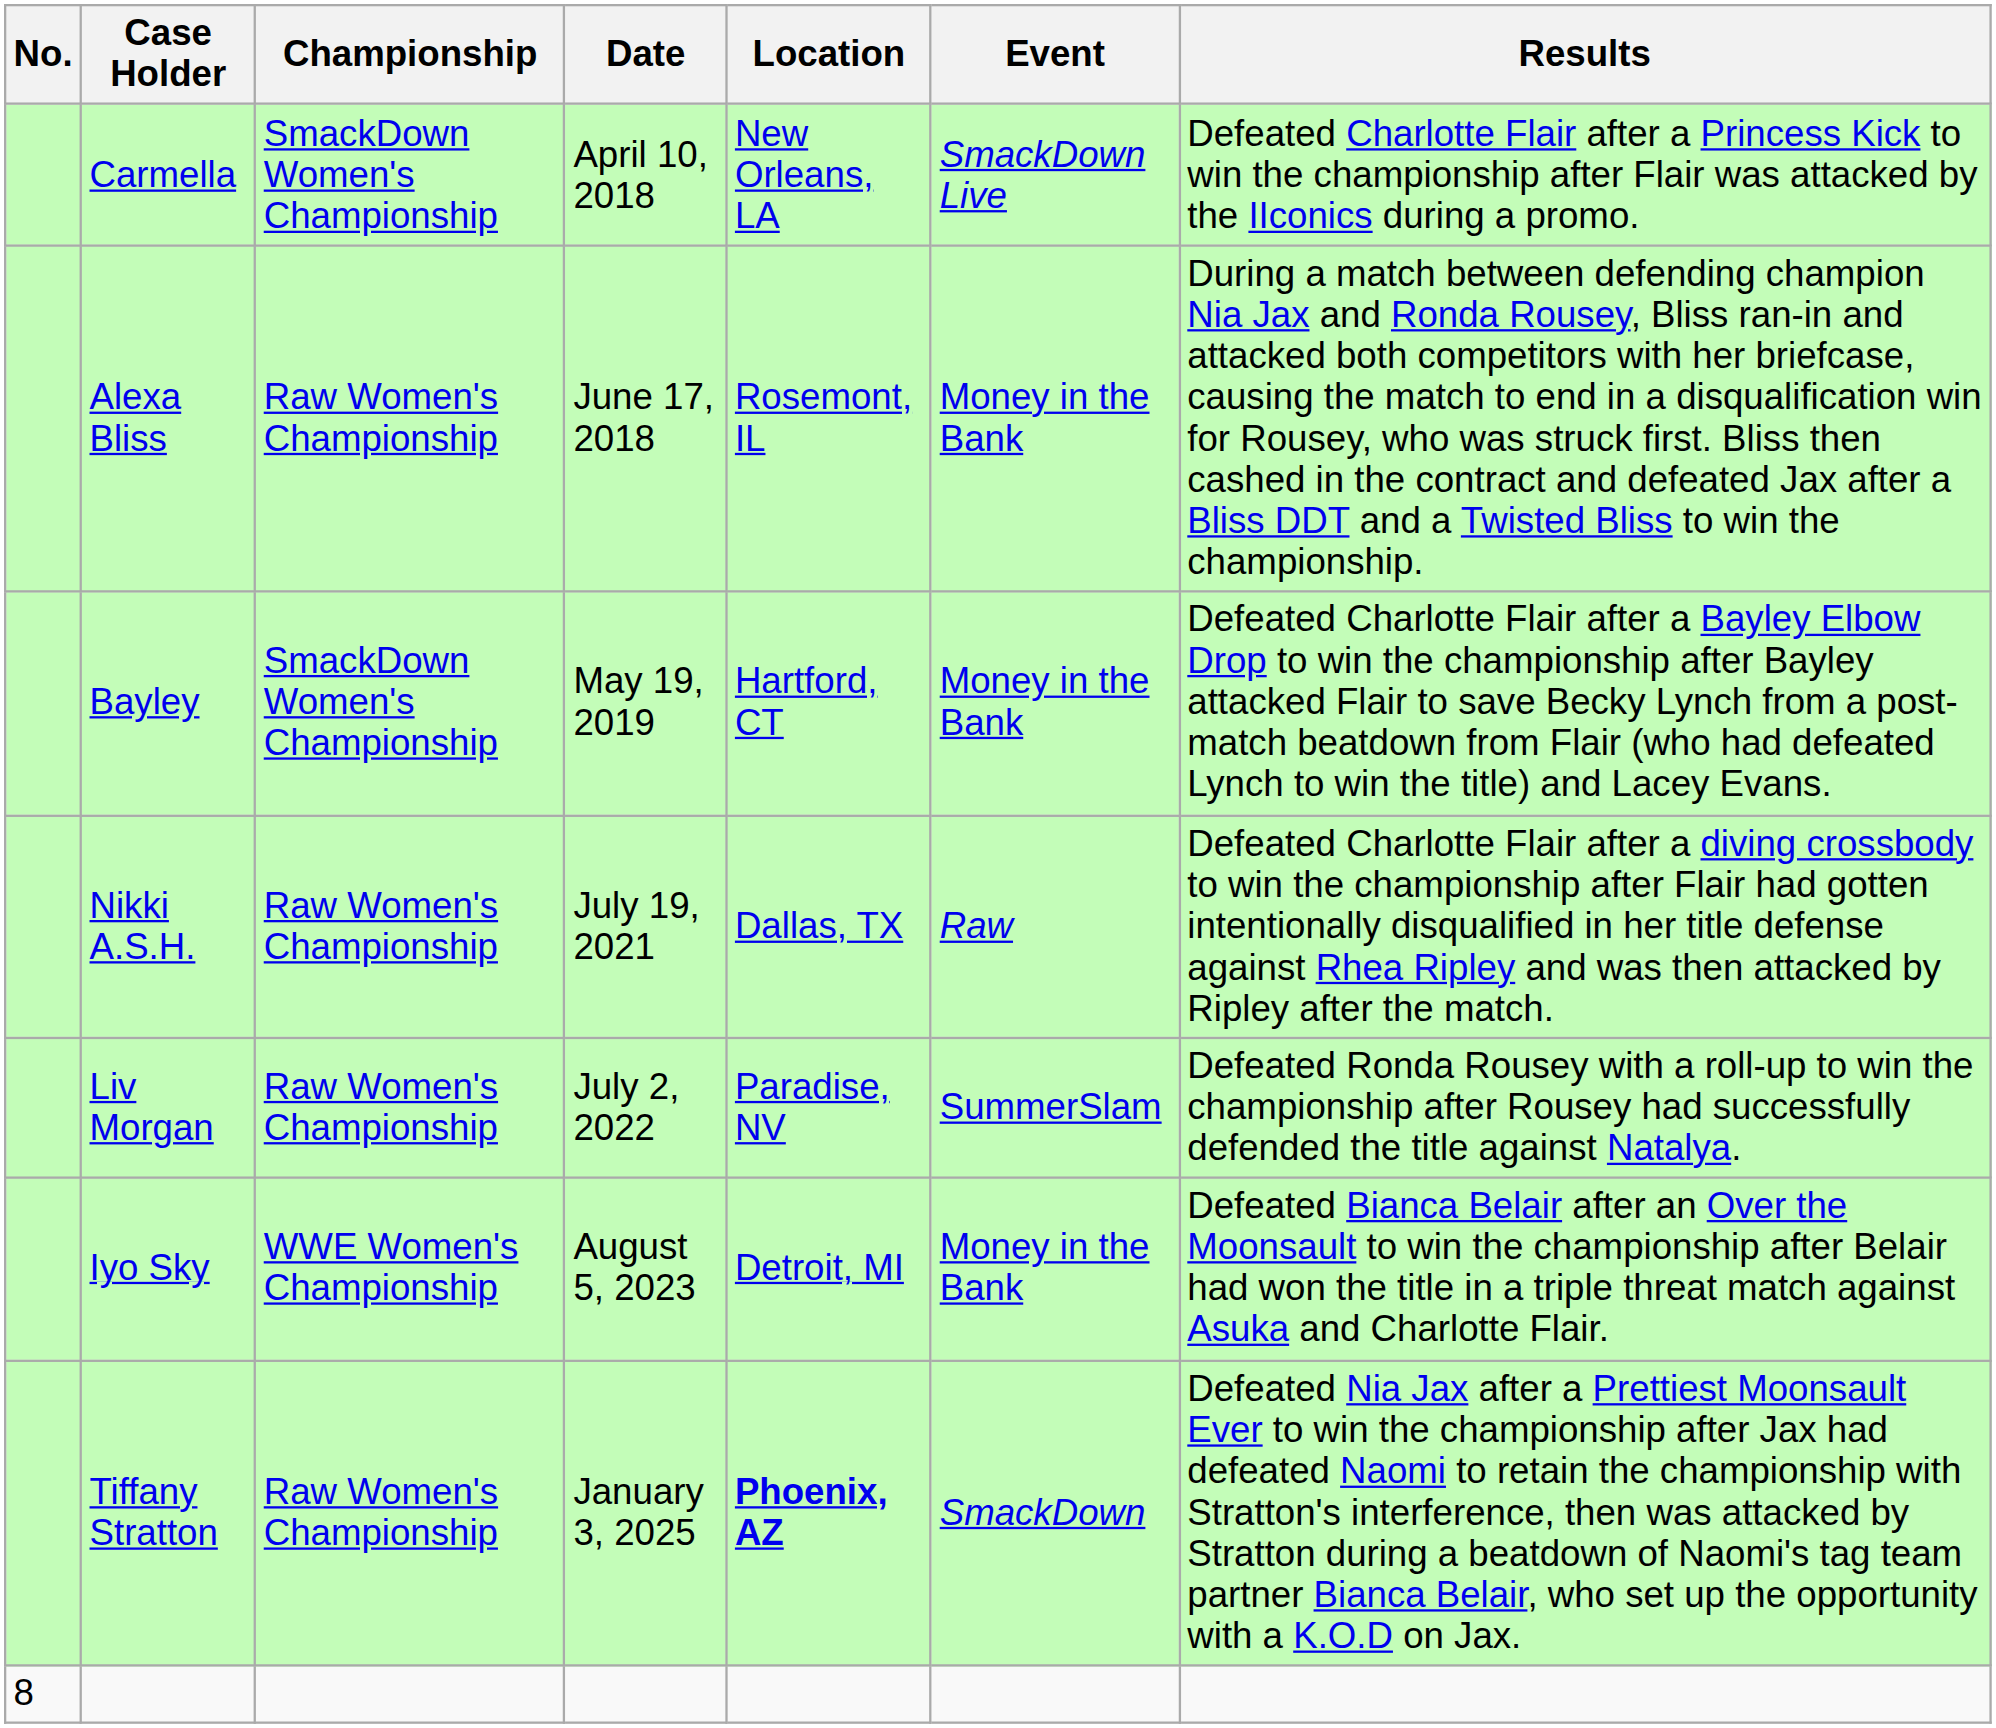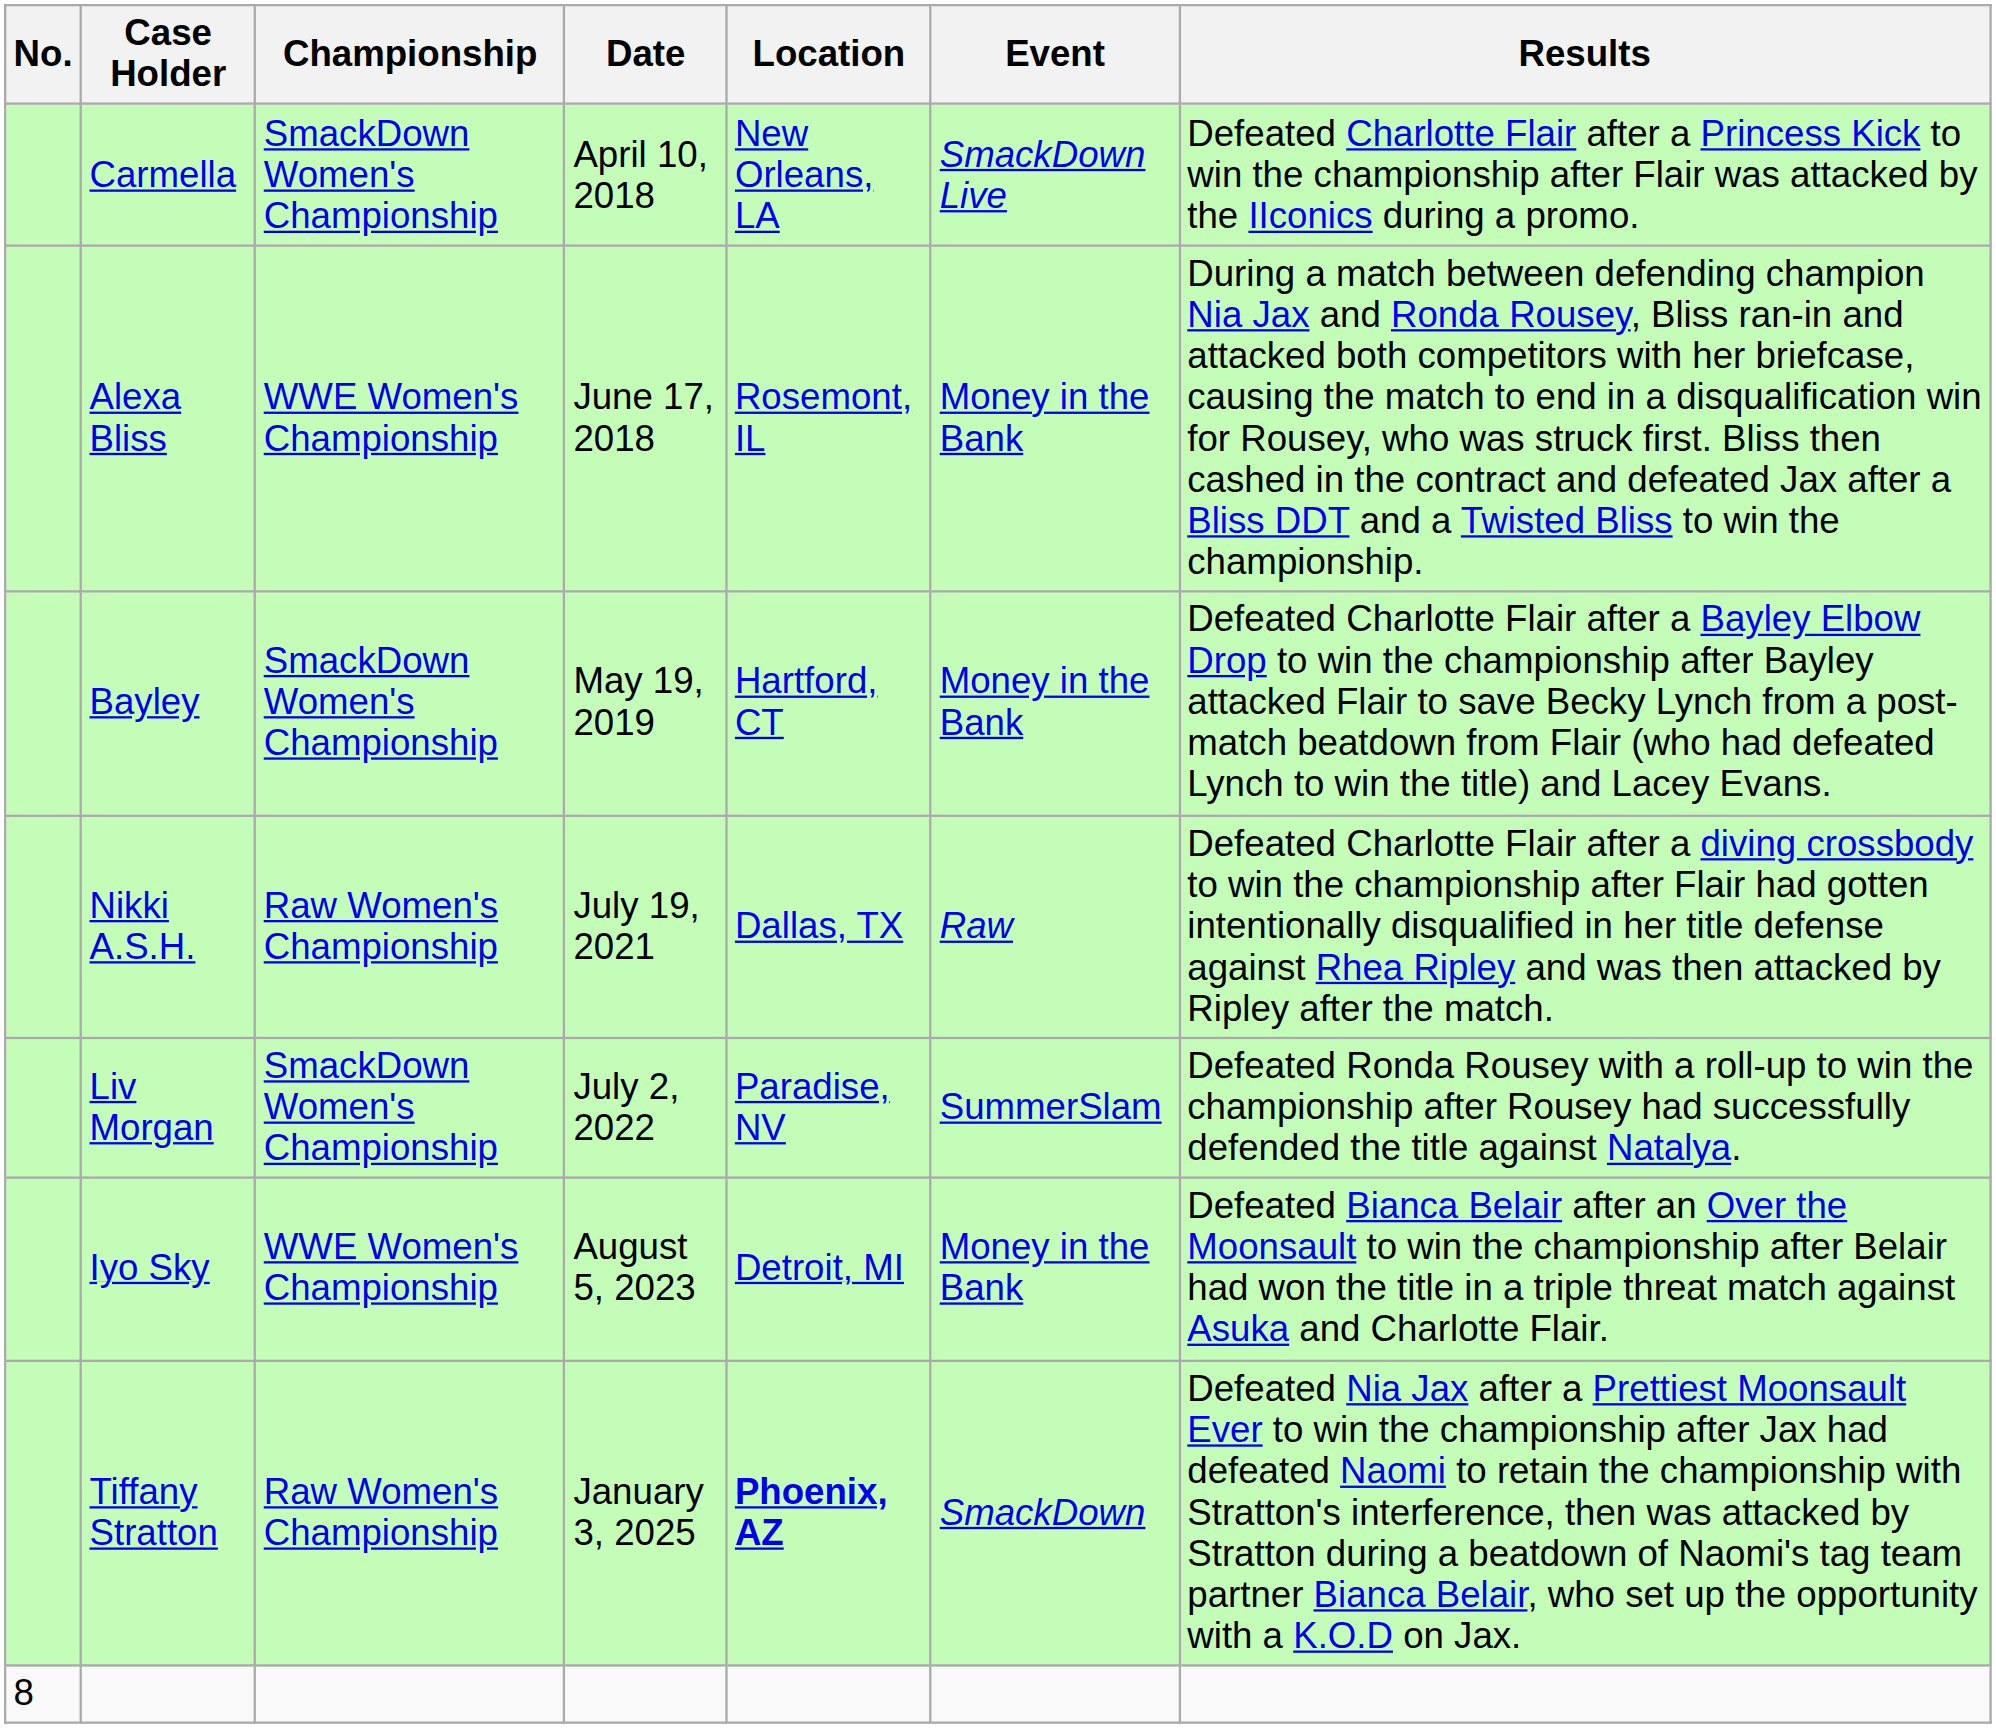 <table class="wikitable plainrowheaders sortable">
 <tr>
 <th scope=col>No.</th>
 <th scope=col>Case Holder</th>
 <th scope=col>Championship</th>
 <th scope=col>Date</th>
 <th scope=col>Location</th>
 <th scope=col>Event</th>
 <th scope=col>Results</th>
 </tr>
 <tr align= bgcolor=#ccffcc style="background:#c3fdb8;">
 <td></td>
 <td><a href='#'>Carmella</a></td>
 <td><a href='#'>SmackDown Women's Championship</a></td>
 <td>April 10, 2018</td>
 <td><a href='#'>New Orleans, LA</a></td>
 <td><em><a href='#'>SmackDown Live</a></em></td>
 <td>Defeated <a href='#'>Charlotte Flair</a> after a <a href='#'>Princess Kick</a> to win the championship after Flair was attacked by the <a href='#'>IIconics</a> during a promo.</td>
 </tr>
 <tr align= bgcolor=#ccffcc style="background:#c3fdb8;">
 <td></td>
 <td><a href='#'>Alexa Bliss</a></td>
-<td><a href='#'>Raw Women's Championship</a></td>
+<td><a href='#'>WWE Women's Championship</a></td>
 <td>June 17, 2018</td>
 <td><a href='#'>Rosemont, IL</a></td>
 <td><a href='#'>Money in the Bank</a></td>
 <td>During a match between defending champion <a href='#'>Nia Jax</a> and <a href='#'>Ronda Rousey</a>, Bliss ran-in and attacked both competitors with her briefcase, causing the match to end in a disqualification win for Rousey, who was struck first. Bliss then cashed in the contract and defeated Jax after a <a href='#'>Bliss DDT</a> and a <a href='#'>Twisted Bliss</a> to win the championship.</td>
 </tr>
 <tr align= bgcolor=#ccffcc style="background:#c3fdb8;">
 <td></td>
 <td><a href='#'>Bayley</a></td>
 <td><a href='#'>SmackDown Women's Championship</a></td>
 <td>May 19, 2019</td>
 <td><a href='#'>Hartford, CT</a></td>
 <td><a href='#'>Money in the Bank</a></td>
 <td>Defeated Charlotte Flair after a <a href='#'>Bayley Elbow Drop</a> to win the championship after Bayley attacked Flair to save Becky Lynch from a post-match beatdown from Flair (who had defeated Lynch to win the title) and Lacey Evans.</td>
 </tr>
 <tr align= bgcolor=#ccffcc style="background:#c3fdb8;">
 <td></td>
 <td><a href='#'>Nikki A.S.H.</a></td>
 <td><a href='#'>Raw Women's Championship</a></td>
 <td>July 19, 2021</td>
 <td><a href='#'>Dallas, TX</a></td>
 <td><em><a href='#'>Raw</a></em></td>
 <td>Defeated Charlotte Flair after a <a href='#'>diving crossbody</a> to win the championship after Flair had gotten intentionally disqualified in her title defense against <a href='#'>Rhea Ripley</a> and was then attacked by Ripley after the match.</td>
 </tr>
 <tr align= bgcolor=#ccffcc style="background:#c3fdb8;">
 <td></td>
 <td><a href='#'>Liv Morgan</a></td>
-<td><a href='#'>Raw Women's Championship</a></td>
+<td><a href='#'>SmackDown Women's Championship</a></td>
 <td>July 2, 2022</td>
 <td><a href='#'>Paradise, NV</a></td>
 <td><a href='#'>SummerSlam</a></td>
 <td>Defeated Ronda Rousey with a roll-up to win the championship after Rousey had successfully defended the title against <a href='#'>Natalya</a>.</td>
 </tr>
 <tr align= bgcolor=#ccffcc style="background:#c3fdb8;">
 <td></td>
 <td><a href='#'>Iyo Sky</a></td>
 <td><a href='#'>WWE Women's Championship</a></td>
 <td>August 5, 2023</td>
 <td><a href='#'>Detroit, MI</a></td>
 <td><a href='#'>Money in the Bank</a></td>
 <td>Defeated <a href='#'>Bianca Belair</a> after an <a href='#'>Over the Moonsault</a> to win the championship after Belair had won the title in a triple threat match against <a href='#'>Asuka</a> and Charlotte Flair.</td>
 </tr>
 <tr align= bgcolor=#ccffcc style="background:#c3fdb8;">
 <td></td>
 <td><a href='#'>Tiffany Stratton</a></td>
 <td><a href='#'>Raw Women's Championship</a></td>
 <td>January 3, 2025</td>
 <td><strong><a href='#'>Phoenix, AZ</a></strong></td>
 <td><em><a href='#'>SmackDown</a></em></td>
 <td>Defeated <a href='#'>Nia Jax</a> after a <a href='#'>Prettiest Moonsault Ever</a> to win the championship after Jax had defeated <a href='#'>Naomi</a> to retain the championship with Stratton's interference, then was attacked by Stratton during a beatdown of Naomi's tag team partner <a href='#'>Bianca Belair</a>, who set up the opportunity with a <a href='#'>K.O.D</a> on Jax.</td>
 </tr>
 <tr align="bgcolor=#ccffcc">
 <td>8</td>
 <td></td>
 <td></td>
 <td></td>
 <td></td>
 <td></td>
 <td></td>
 </tr>
 </table>
